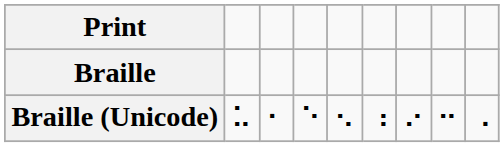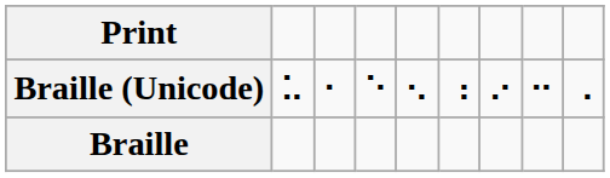 <table class="wikitable" style="text-align:center">
 <tr>
 <th>Print</th>
 <td title="Dammah"><span></span></td>
 <td title="Fatḥah"><span></span></td>
 <td title="Kasrah"><span></span></td>
 <td title="Dammah Tanwin"><span></span></td>
 <td title="Fatḥah Tanwin"><span></span></td>
 <td title="Kasrah Tanwin"><span></span></td>
 <td title="Sukun"><span></span></td>
 <td title="Shaddah (double letter)"><span></span></td>
 </tr>
 <tr>
+<th>Braille (Unicode)</th>
+<td>⠥</td>
+<td>⠂</td>
+<td>⠑</td>
+<td>⠢</td>
+<td>⠰</td>
+<td>⠔</td>
+<td>⠒</td>
+<td>⠠</td>
+</tr>
+<tr>
 <th>Braille</th>
 <td></td>
 <td></td>
 <td></td>
 <td></td>
 <td></td>
 <td></td>
 <td></td>
 <td></td>
 </tr>
-<tr>
-<th>Braille (Unicode)</th>
-<td>⠥</td>
-<td>⠂</td>
-<td>⠑</td>
-<td>⠢</td>
-<td>⠰</td>
-<td>⠔</td>
-<td>⠒</td>
-<td>⠠</td>
-</tr>
 </table>
